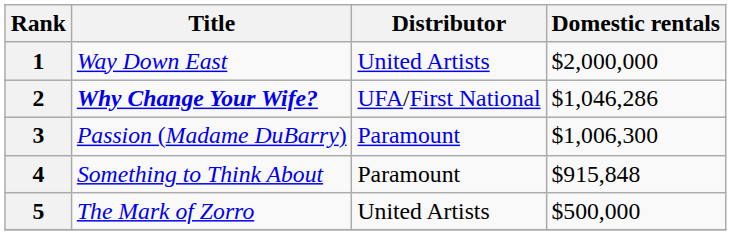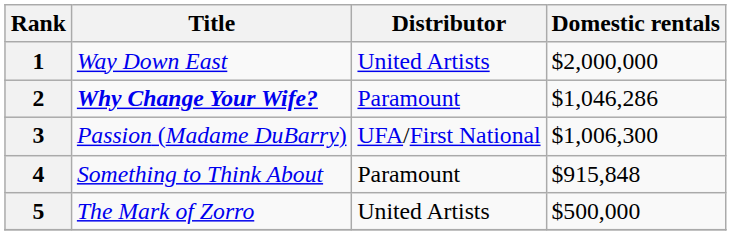 <table class="wikitable sortable" style="margin:auto; margin:auto;">
 <tr>
 <th>Rank</th>
 <th>Title</th>
 <th>Distributor</th>
 <th>Domestic rentals</th>
 </tr>
 <tr>
 <th style="text-align:center;">1</th>
 <td><em><a href='#'>Way Down East</a></em></td>
 <td><a href='#'>United Artists</a></td>
 <td>$2,000,000</td>
 </tr>
 <tr>
 <th style="text-align:center;">2</th>
 <td><strong><em><a href='#'>Why Change Your Wife?</a></em></strong></td>
-<td><a href='#'>UFA</a>/<a href='#'>First National</a></td>
+<td><a href='#'>Paramount</a></td>
 <td>$1,046,286</td>
 </tr>
 <tr>
 <th style="text-align:center;">3</th>
 <td><a href='#'><em>Passion</em> (<em>Madame DuBarry</em>)</a></td>
-<td><a href='#'>Paramount</a></td>
+<td><a href='#'>UFA</a>/<a href='#'>First National</a></td>
 <td>$1,006,300</td>
 </tr>
 <tr>
 <th style="text-align:center;">4</th>
 <td><em><a href='#'>Something to Think About</a></em></td>
 <td>Paramount</td>
 <td>$915,848</td>
 </tr>
 <tr>
 <th style="text-align:center;">5</th>
 <td><em><a href='#'>The Mark of Zorro</a></em></td>
 <td>United Artists</td>
 <td>$500,000</td>
 </tr>
 <tr>
 </tr>
 </table>
